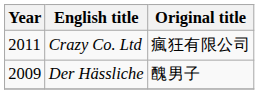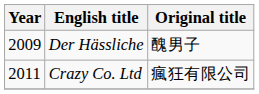 <table class="wikitable sortable">
 <tr>
 <th>Year</th>
 <th>English title</th>
 <th>Original title</th>
 </tr>
 <tr>
+<td>2009</td>
+<td><em>Der Hässliche</em></td>
+<td>醜男子</td>
+</tr>
+<tr>
 <td>2011</td>
 <td><em>Crazy Co. Ltd</em></td>
 <td>瘋狂有限公司</td>
 </tr>
 <tr>
-<td>2009</td>
-<td><em>Der Hässliche</em></td>
-<td>醜男子</td>
-</tr>
-<tr>
 </tr>
 </table>
